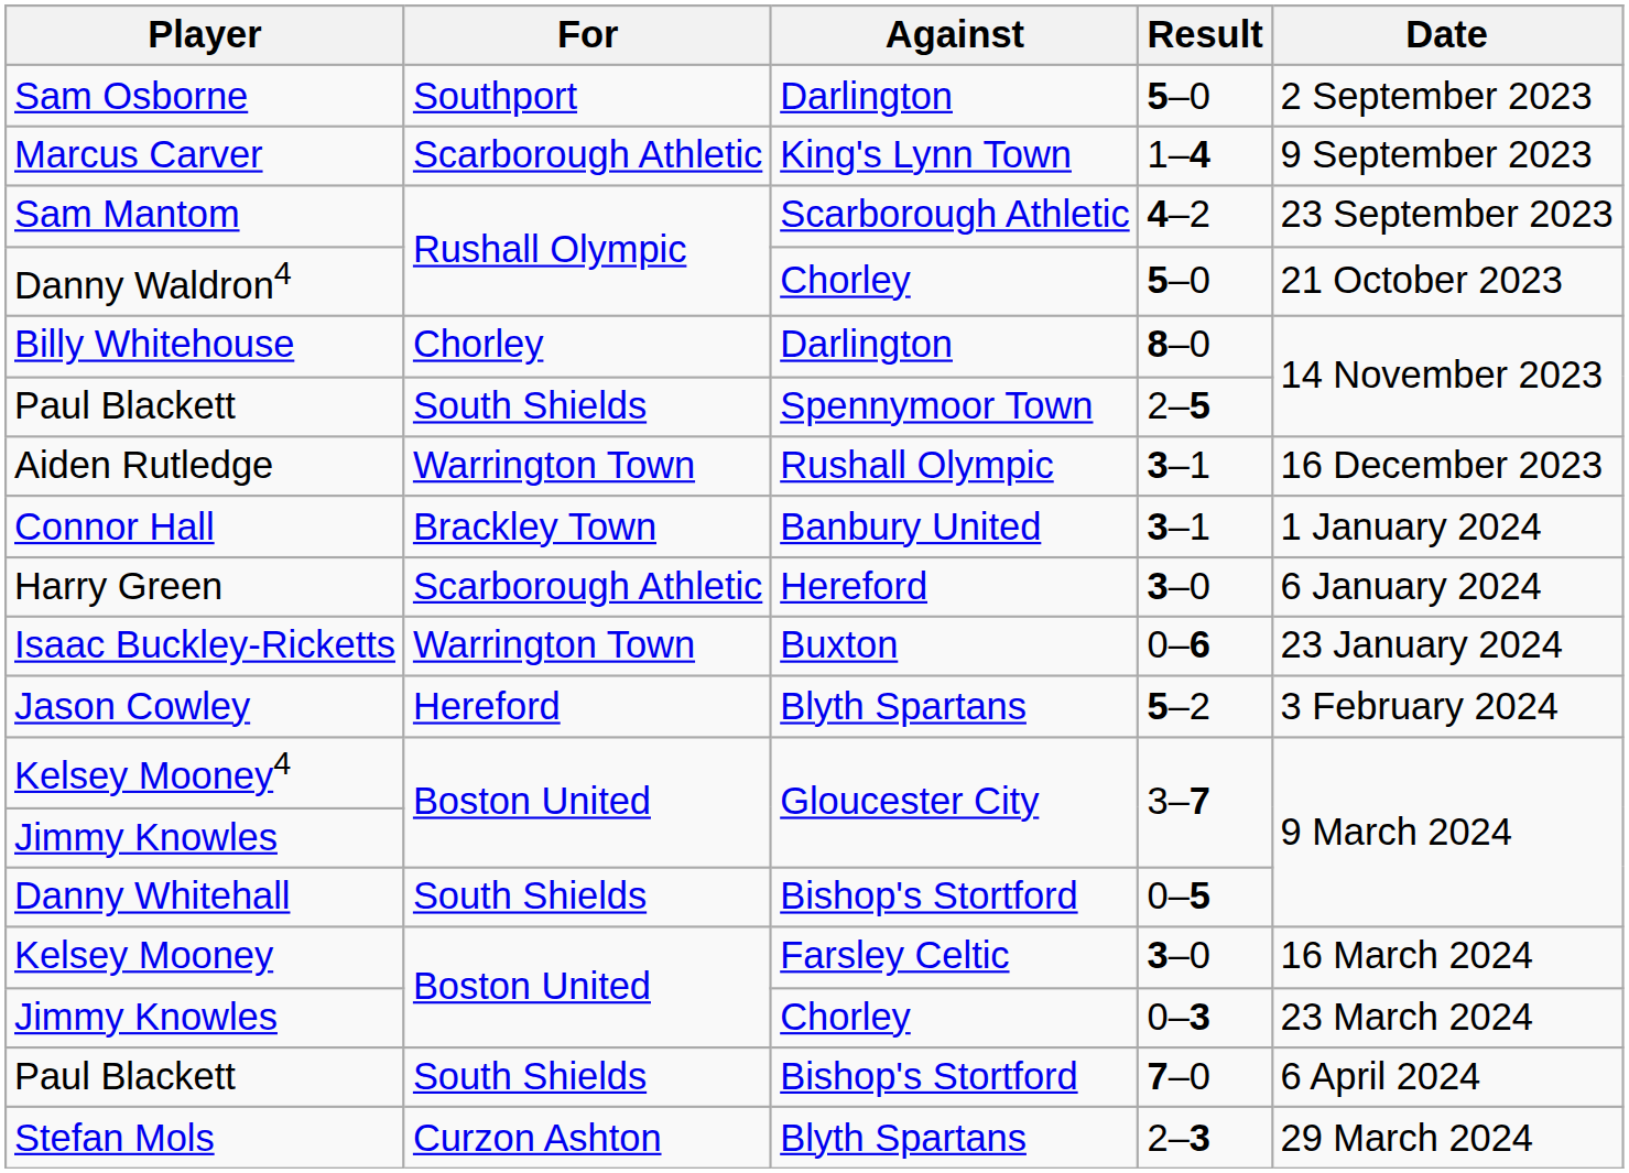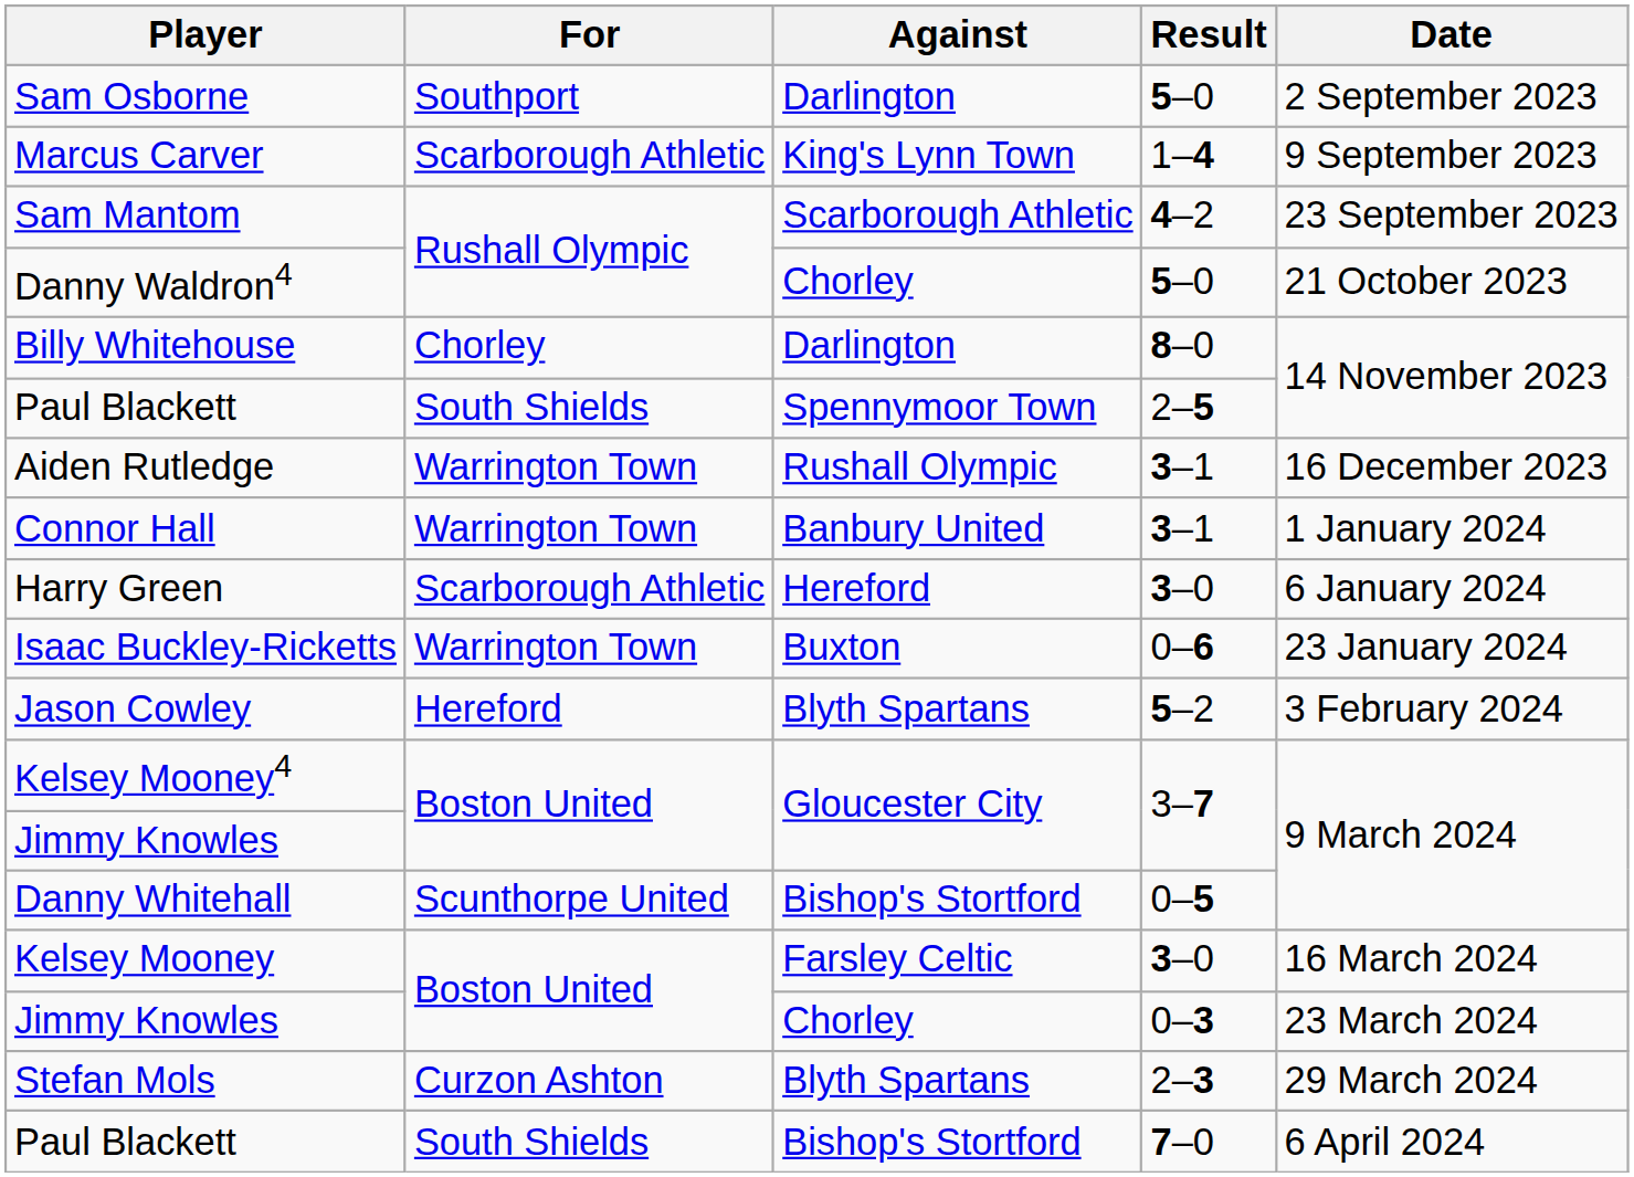 <table class="wikitable">
 <tr>
 <th>Player</th>
 <th>For</th>
 <th>Against</th>
 <th>Result</th>
 <th>Date</th>
 </tr>
 <tr>
 <td> <a href='#'>Sam Osborne</a></td>
 <td><a href='#'>Southport</a></td>
 <td><a href='#'>Darlington</a></td>
 <td><strong>5</strong>–0</td>
 <td>2 September 2023</td>
 </tr>
 <tr>
 <td> <a href='#'>Marcus Carver</a></td>
 <td><a href='#'>Scarborough Athletic</a></td>
 <td><a href='#'>King's Lynn Town</a></td>
 <td>1–<strong>4</strong></td>
 <td>9 September 2023</td>
 </tr>
 <tr>
 <td> <a href='#'>Sam Mantom</a></td>
 <td rowspan="2"><a href='#'>Rushall Olympic</a></td>
 <td><a href='#'>Scarborough Athletic</a></td>
 <td><strong>4</strong>–2</td>
 <td>23 September 2023</td>
 </tr>
 <tr>
 <td> Danny Waldron<sup>4</sup></td>
 <td><a href='#'>Chorley</a></td>
 <td><strong>5</strong>–0</td>
 <td>21 October 2023</td>
 </tr>
 <tr>
 <td> <a href='#'>Billy Whitehouse</a></td>
 <td><a href='#'>Chorley</a></td>
 <td><a href='#'>Darlington</a></td>
 <td><strong>8</strong>–0</td>
 <td rowspan="2">14 November 2023</td>
 </tr>
 <tr>
 <td> Paul Blackett</td>
 <td><a href='#'>South Shields</a></td>
 <td><a href='#'>Spennymoor Town</a></td>
 <td>2–<strong>5</strong></td>
 </tr>
 <tr>
 <td> Aiden Rutledge</td>
 <td><a href='#'>Warrington Town</a></td>
 <td><a href='#'>Rushall Olympic</a></td>
 <td><strong>3</strong>–1</td>
 <td>16 December 2023</td>
 </tr>
 <tr>
 <td> <a href='#'>Connor Hall</a></td>
-<td><a href='#'>Brackley Town</a></td>
+<td><a href='#'>Warrington Town</a></td>
 <td><a href='#'>Banbury United</a></td>
 <td><strong>3</strong>–1</td>
 <td>1 January 2024</td>
 </tr>
 <tr>
 <td> Harry Green</td>
 <td><a href='#'>Scarborough Athletic</a></td>
 <td><a href='#'>Hereford</a></td>
 <td><strong>3</strong>–0</td>
 <td>6 January 2024</td>
 </tr>
 <tr>
 <td> <a href='#'>Isaac Buckley-Ricketts</a></td>
 <td><a href='#'>Warrington Town</a></td>
 <td><a href='#'>Buxton</a></td>
 <td>0–<strong>6</strong></td>
 <td>23 January 2024</td>
 </tr>
 <tr>
 <td> <a href='#'>Jason Cowley</a></td>
 <td><a href='#'>Hereford</a></td>
 <td><a href='#'>Blyth Spartans</a></td>
 <td><strong>5</strong>–2</td>
 <td>3 February 2024</td>
 </tr>
 <tr>
 <td> <a href='#'>Kelsey Mooney</a><sup>4</sup></td>
 <td rowspan="2"><a href='#'>Boston United</a></td>
 <td rowspan="2"><a href='#'>Gloucester City</a></td>
 <td rowspan="2">3–<strong>7</strong></td>
 <td rowspan="3">9 March 2024</td>
 </tr>
 <tr>
 <td> <a href='#'>Jimmy Knowles</a></td>
 </tr>
 <tr>
 <td> <a href='#'>Danny Whitehall</a></td>
-<td><a href='#'>South Shields</a></td>
+<td><a href='#'>Scunthorpe United</a></td>
 <td><a href='#'>Bishop's Stortford</a></td>
 <td>0–<strong>5</strong></td>
 </tr>
 <tr>
 <td> <a href='#'>Kelsey Mooney</a></td>
 <td rowspan="2"><a href='#'>Boston United</a></td>
 <td><a href='#'>Farsley Celtic</a></td>
 <td><strong>3</strong>–0</td>
 <td>16 March 2024</td>
 </tr>
 <tr>
 <td> <a href='#'>Jimmy Knowles</a></td>
 <td><a href='#'>Chorley</a></td>
 <td>0–<strong>3</strong></td>
 <td>23 March 2024</td>
 </tr>
 <tr>
+<td> <a href='#'>Stefan Mols</a></td>
+<td><a href='#'>Curzon Ashton</a></td>
+<td><a href='#'>Blyth Spartans</a></td>
+<td>2–<strong>3</strong></td>
+<td>29 March 2024</td>
+</tr>
+<tr>
 <td> Paul Blackett</td>
 <td><a href='#'>South Shields</a></td>
 <td><a href='#'>Bishop's Stortford</a></td>
 <td><strong>7</strong>–0</td>
 <td>6 April 2024</td>
 </tr>
-<tr>
-<td> <a href='#'>Stefan Mols</a></td>
-<td><a href='#'>Curzon Ashton</a></td>
-<td><a href='#'>Blyth Spartans</a></td>
-<td>2–<strong>3</strong></td>
-<td>29 March 2024</td>
-</tr>
 </table>
